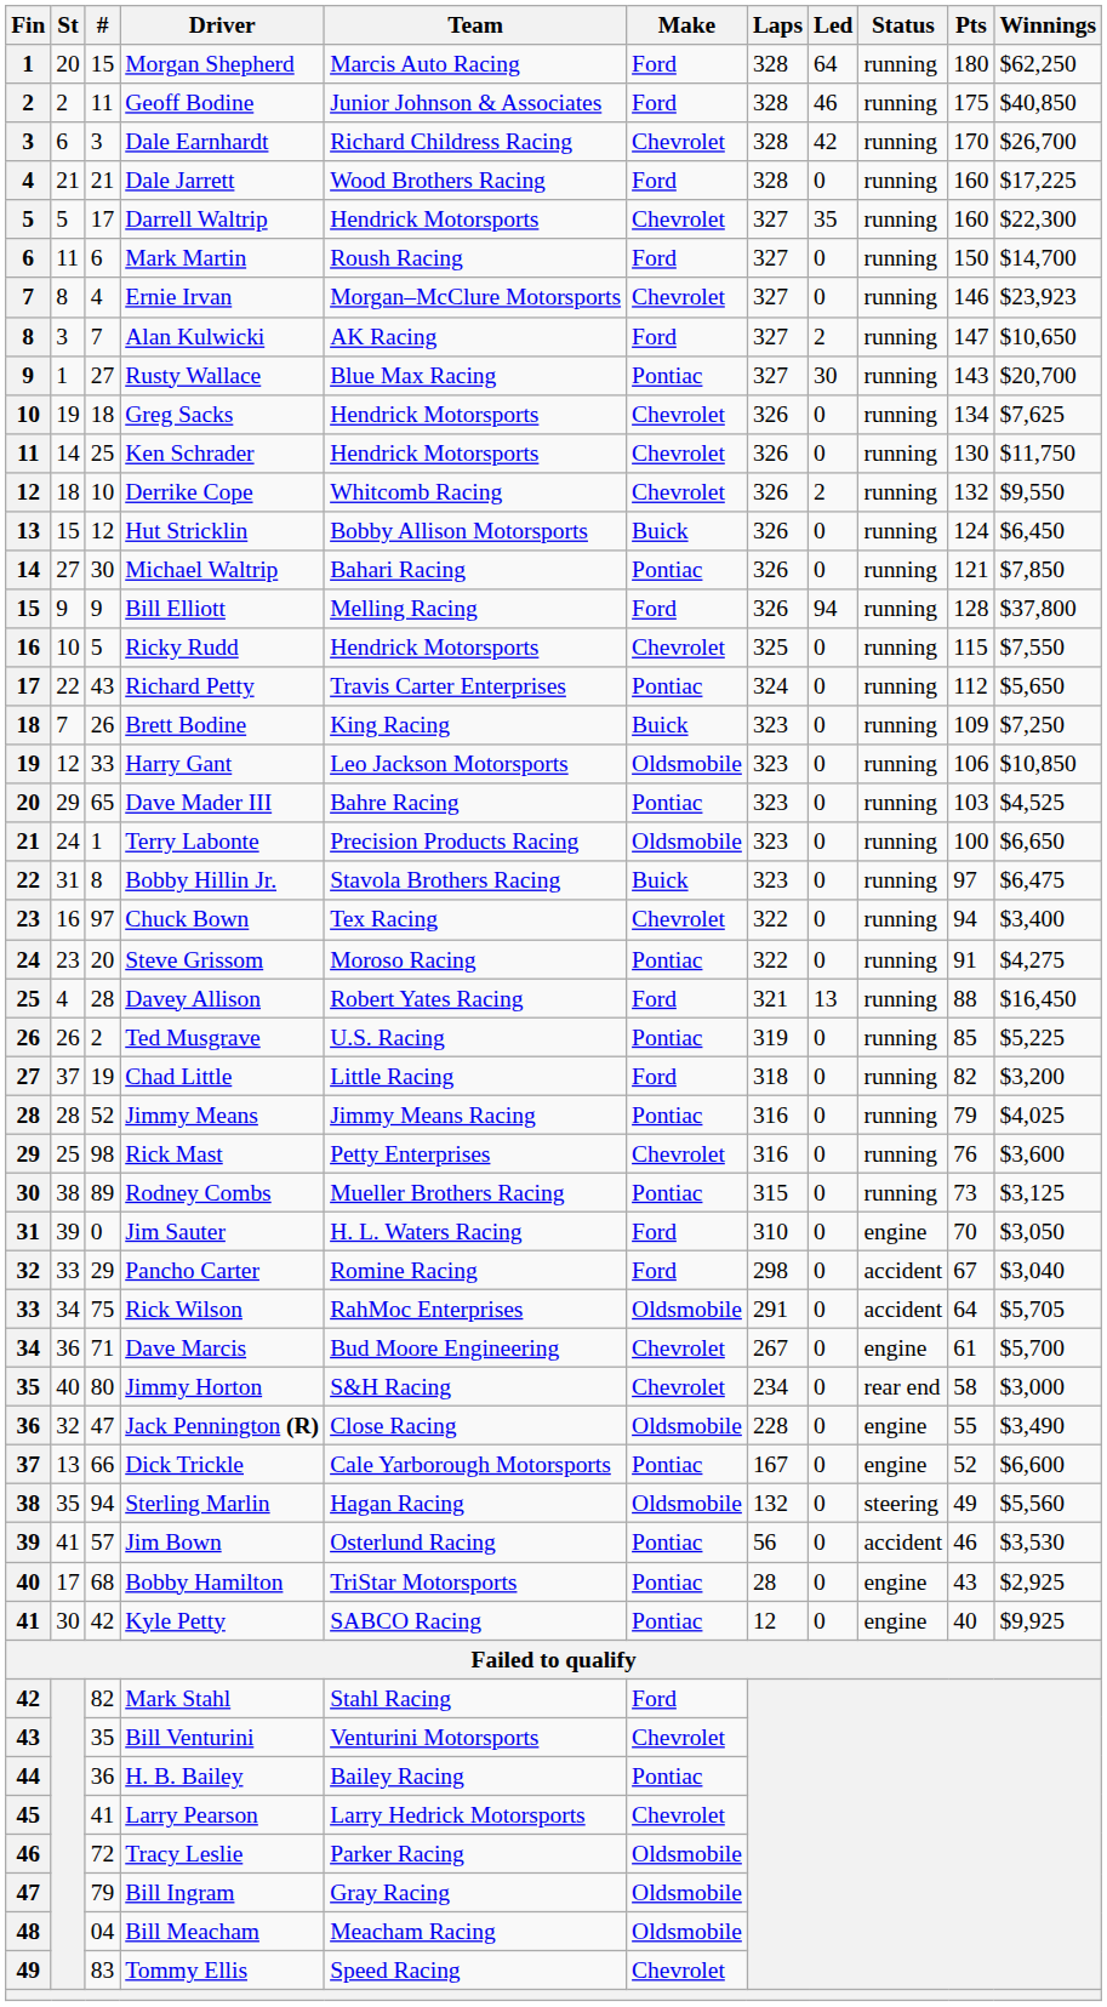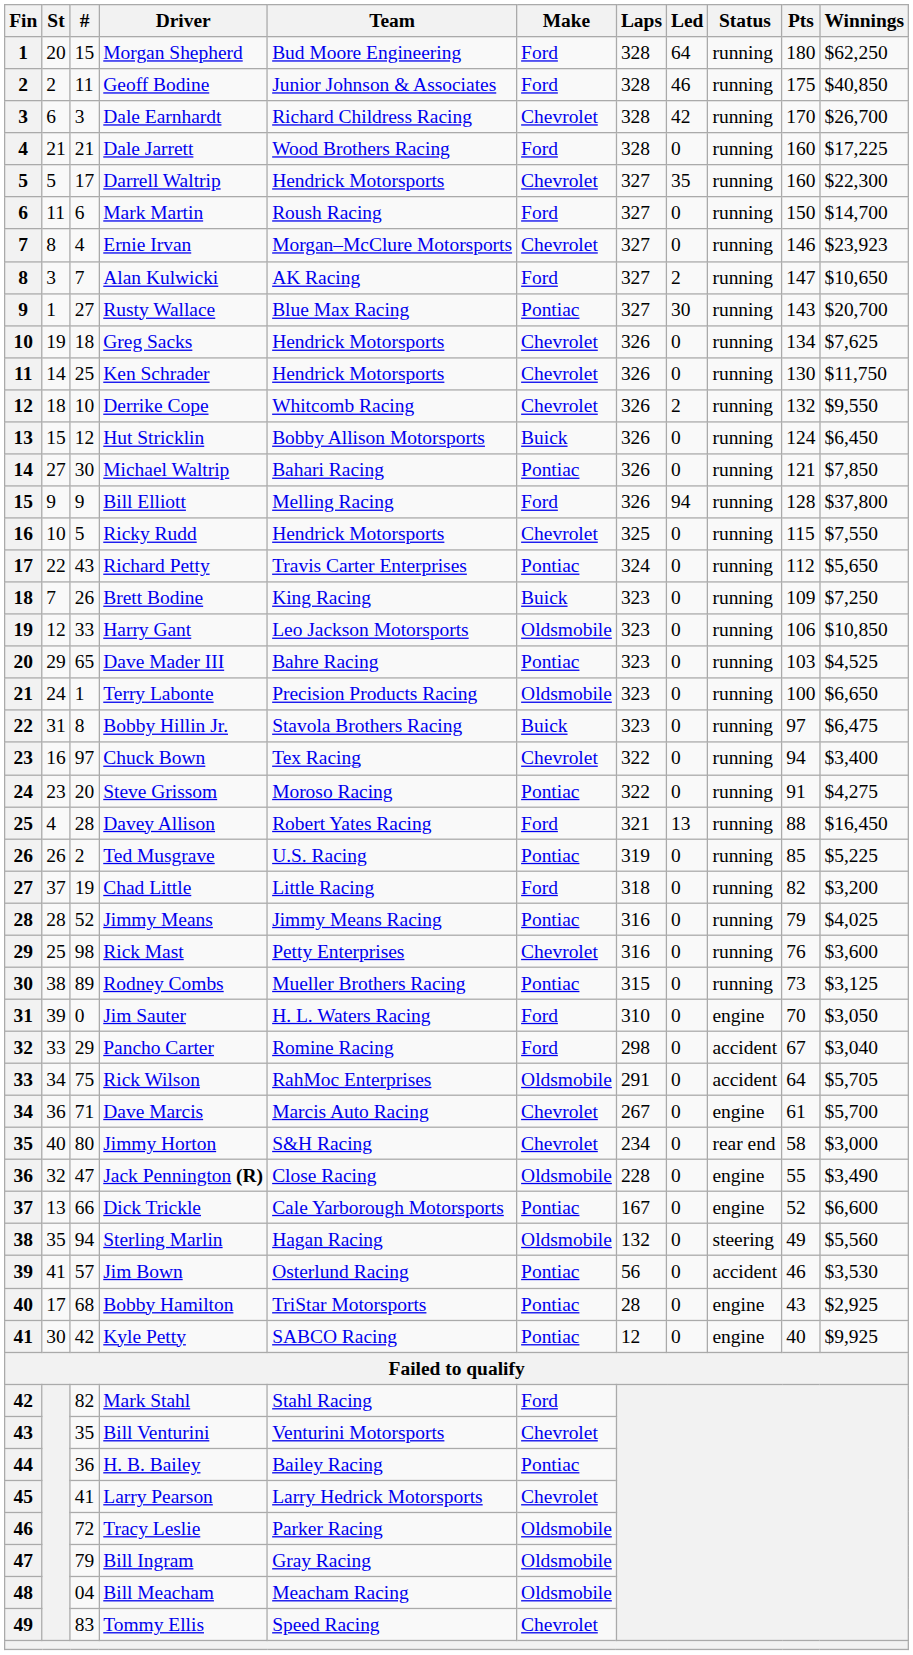 <table class="wikitable" style="font-size:95%">
 <tr>
 <th>Fin</th>
 <th>St</th>
 <th>#</th>
 <th>Driver</th>
 <th>Team</th>
 <th>Make</th>
 <th>Laps</th>
 <th>Led</th>
 <th>Status</th>
 <th>Pts</th>
 <th>Winnings</th>
 </tr>
 <tr>
 <th>1</th>
 <td>20</td>
 <td>15</td>
 <td><a href='#'>Morgan Shepherd</a></td>
-<td><a href='#'>Marcis Auto Racing</a></td>
+<td><a href='#'>Bud Moore Engineering</a></td>
 <td><a href='#'>Ford</a></td>
 <td>328</td>
 <td>64</td>
 <td>running</td>
 <td>180</td>
 <td>$62,250</td>
 </tr>
 <tr>
 <th>2</th>
 <td>2</td>
 <td>11</td>
 <td><a href='#'>Geoff Bodine</a></td>
 <td><a href='#'>Junior Johnson & Associates</a></td>
 <td><a href='#'>Ford</a></td>
 <td>328</td>
 <td>46</td>
 <td>running</td>
 <td>175</td>
 <td>$40,850</td>
 </tr>
 <tr>
 <th>3</th>
 <td>6</td>
 <td>3</td>
 <td><a href='#'>Dale Earnhardt</a></td>
 <td><a href='#'>Richard Childress Racing</a></td>
 <td><a href='#'>Chevrolet</a></td>
 <td>328</td>
 <td>42</td>
 <td>running</td>
 <td>170</td>
 <td>$26,700</td>
 </tr>
 <tr>
 <th>4</th>
 <td>21</td>
 <td>21</td>
 <td><a href='#'>Dale Jarrett</a></td>
 <td><a href='#'>Wood Brothers Racing</a></td>
 <td><a href='#'>Ford</a></td>
 <td>328</td>
 <td>0</td>
 <td>running</td>
 <td>160</td>
 <td>$17,225</td>
 </tr>
 <tr>
 <th>5</th>
 <td>5</td>
 <td>17</td>
 <td><a href='#'>Darrell Waltrip</a></td>
 <td><a href='#'>Hendrick Motorsports</a></td>
 <td><a href='#'>Chevrolet</a></td>
 <td>327</td>
 <td>35</td>
 <td>running</td>
 <td>160</td>
 <td>$22,300</td>
 </tr>
 <tr>
 <th>6</th>
 <td>11</td>
 <td>6</td>
 <td><a href='#'>Mark Martin</a></td>
 <td><a href='#'>Roush Racing</a></td>
 <td><a href='#'>Ford</a></td>
 <td>327</td>
 <td>0</td>
 <td>running</td>
 <td>150</td>
 <td>$14,700</td>
 </tr>
 <tr>
 <th>7</th>
 <td>8</td>
 <td>4</td>
 <td><a href='#'>Ernie Irvan</a></td>
 <td><a href='#'>Morgan–McClure Motorsports</a></td>
 <td><a href='#'>Chevrolet</a></td>
 <td>327</td>
 <td>0</td>
 <td>running</td>
 <td>146</td>
 <td>$23,923</td>
 </tr>
 <tr>
 <th>8</th>
 <td>3</td>
 <td>7</td>
 <td><a href='#'>Alan Kulwicki</a></td>
 <td><a href='#'>AK Racing</a></td>
 <td><a href='#'>Ford</a></td>
 <td>327</td>
 <td>2</td>
 <td>running</td>
 <td>147</td>
 <td>$10,650</td>
 </tr>
 <tr>
 <th>9</th>
 <td>1</td>
 <td>27</td>
 <td><a href='#'>Rusty Wallace</a></td>
 <td><a href='#'>Blue Max Racing</a></td>
 <td><a href='#'>Pontiac</a></td>
 <td>327</td>
 <td>30</td>
 <td>running</td>
 <td>143</td>
 <td>$20,700</td>
 </tr>
 <tr>
 <th>10</th>
 <td>19</td>
 <td>18</td>
 <td><a href='#'>Greg Sacks</a></td>
 <td><a href='#'>Hendrick Motorsports</a></td>
 <td><a href='#'>Chevrolet</a></td>
 <td>326</td>
 <td>0</td>
 <td>running</td>
 <td>134</td>
 <td>$7,625</td>
 </tr>
 <tr>
 <th>11</th>
 <td>14</td>
 <td>25</td>
 <td><a href='#'>Ken Schrader</a></td>
 <td><a href='#'>Hendrick Motorsports</a></td>
 <td><a href='#'>Chevrolet</a></td>
 <td>326</td>
 <td>0</td>
 <td>running</td>
 <td>130</td>
 <td>$11,750</td>
 </tr>
 <tr>
 <th>12</th>
 <td>18</td>
 <td>10</td>
 <td><a href='#'>Derrike Cope</a></td>
 <td><a href='#'>Whitcomb Racing</a></td>
 <td><a href='#'>Chevrolet</a></td>
 <td>326</td>
 <td>2</td>
 <td>running</td>
 <td>132</td>
 <td>$9,550</td>
 </tr>
 <tr>
 <th>13</th>
 <td>15</td>
 <td>12</td>
 <td><a href='#'>Hut Stricklin</a></td>
 <td><a href='#'>Bobby Allison Motorsports</a></td>
 <td><a href='#'>Buick</a></td>
 <td>326</td>
 <td>0</td>
 <td>running</td>
 <td>124</td>
 <td>$6,450</td>
 </tr>
 <tr>
 <th>14</th>
 <td>27</td>
 <td>30</td>
 <td><a href='#'>Michael Waltrip</a></td>
 <td><a href='#'>Bahari Racing</a></td>
 <td><a href='#'>Pontiac</a></td>
 <td>326</td>
 <td>0</td>
 <td>running</td>
 <td>121</td>
 <td>$7,850</td>
 </tr>
 <tr>
 <th>15</th>
 <td>9</td>
 <td>9</td>
 <td><a href='#'>Bill Elliott</a></td>
 <td><a href='#'>Melling Racing</a></td>
 <td><a href='#'>Ford</a></td>
 <td>326</td>
 <td>94</td>
 <td>running</td>
 <td>128</td>
 <td>$37,800</td>
 </tr>
 <tr>
 <th>16</th>
 <td>10</td>
 <td>5</td>
 <td><a href='#'>Ricky Rudd</a></td>
 <td><a href='#'>Hendrick Motorsports</a></td>
 <td><a href='#'>Chevrolet</a></td>
 <td>325</td>
 <td>0</td>
 <td>running</td>
 <td>115</td>
 <td>$7,550</td>
 </tr>
 <tr>
 <th>17</th>
 <td>22</td>
 <td>43</td>
 <td><a href='#'>Richard Petty</a></td>
 <td><a href='#'>Travis Carter Enterprises</a></td>
 <td><a href='#'>Pontiac</a></td>
 <td>324</td>
 <td>0</td>
 <td>running</td>
 <td>112</td>
 <td>$5,650</td>
 </tr>
 <tr>
 <th>18</th>
 <td>7</td>
 <td>26</td>
 <td><a href='#'>Brett Bodine</a></td>
 <td><a href='#'>King Racing</a></td>
 <td><a href='#'>Buick</a></td>
 <td>323</td>
 <td>0</td>
 <td>running</td>
 <td>109</td>
 <td>$7,250</td>
 </tr>
 <tr>
 <th>19</th>
 <td>12</td>
 <td>33</td>
 <td><a href='#'>Harry Gant</a></td>
 <td><a href='#'>Leo Jackson Motorsports</a></td>
 <td><a href='#'>Oldsmobile</a></td>
 <td>323</td>
 <td>0</td>
 <td>running</td>
 <td>106</td>
 <td>$10,850</td>
 </tr>
 <tr>
 <th>20</th>
 <td>29</td>
 <td>65</td>
 <td><a href='#'>Dave Mader III</a></td>
 <td><a href='#'>Bahre Racing</a></td>
 <td><a href='#'>Pontiac</a></td>
 <td>323</td>
 <td>0</td>
 <td>running</td>
 <td>103</td>
 <td>$4,525</td>
 </tr>
 <tr>
 <th>21</th>
 <td>24</td>
 <td>1</td>
 <td><a href='#'>Terry Labonte</a></td>
 <td><a href='#'>Precision Products Racing</a></td>
 <td><a href='#'>Oldsmobile</a></td>
 <td>323</td>
 <td>0</td>
 <td>running</td>
 <td>100</td>
 <td>$6,650</td>
 </tr>
 <tr>
 <th>22</th>
 <td>31</td>
 <td>8</td>
 <td><a href='#'>Bobby Hillin Jr.</a></td>
 <td><a href='#'>Stavola Brothers Racing</a></td>
 <td><a href='#'>Buick</a></td>
 <td>323</td>
 <td>0</td>
 <td>running</td>
 <td>97</td>
 <td>$6,475</td>
 </tr>
 <tr>
 <th>23</th>
 <td>16</td>
 <td>97</td>
 <td><a href='#'>Chuck Bown</a></td>
 <td><a href='#'>Tex Racing</a></td>
 <td><a href='#'>Chevrolet</a></td>
 <td>322</td>
 <td>0</td>
 <td>running</td>
 <td>94</td>
 <td>$3,400</td>
 </tr>
 <tr>
 <th>24</th>
 <td>23</td>
 <td>20</td>
 <td><a href='#'>Steve Grissom</a></td>
 <td><a href='#'>Moroso Racing</a></td>
 <td><a href='#'>Pontiac</a></td>
 <td>322</td>
 <td>0</td>
 <td>running</td>
 <td>91</td>
 <td>$4,275</td>
 </tr>
 <tr>
 <th>25</th>
 <td>4</td>
 <td>28</td>
 <td><a href='#'>Davey Allison</a></td>
 <td><a href='#'>Robert Yates Racing</a></td>
 <td><a href='#'>Ford</a></td>
 <td>321</td>
 <td>13</td>
 <td>running</td>
 <td>88</td>
 <td>$16,450</td>
 </tr>
 <tr>
 <th>26</th>
 <td>26</td>
 <td>2</td>
 <td><a href='#'>Ted Musgrave</a></td>
 <td><a href='#'>U.S. Racing</a></td>
 <td><a href='#'>Pontiac</a></td>
 <td>319</td>
 <td>0</td>
 <td>running</td>
 <td>85</td>
 <td>$5,225</td>
 </tr>
 <tr>
 <th>27</th>
 <td>37</td>
 <td>19</td>
 <td><a href='#'>Chad Little</a></td>
 <td><a href='#'>Little Racing</a></td>
 <td><a href='#'>Ford</a></td>
 <td>318</td>
 <td>0</td>
 <td>running</td>
 <td>82</td>
 <td>$3,200</td>
 </tr>
 <tr>
 <th>28</th>
 <td>28</td>
 <td>52</td>
 <td><a href='#'>Jimmy Means</a></td>
 <td><a href='#'>Jimmy Means Racing</a></td>
 <td><a href='#'>Pontiac</a></td>
 <td>316</td>
 <td>0</td>
 <td>running</td>
 <td>79</td>
 <td>$4,025</td>
 </tr>
 <tr>
 <th>29</th>
 <td>25</td>
 <td>98</td>
 <td><a href='#'>Rick Mast</a></td>
 <td><a href='#'>Petty Enterprises</a></td>
 <td><a href='#'>Chevrolet</a></td>
 <td>316</td>
 <td>0</td>
 <td>running</td>
 <td>76</td>
 <td>$3,600</td>
 </tr>
 <tr>
 <th>30</th>
 <td>38</td>
 <td>89</td>
 <td><a href='#'>Rodney Combs</a></td>
 <td><a href='#'>Mueller Brothers Racing</a></td>
 <td><a href='#'>Pontiac</a></td>
 <td>315</td>
 <td>0</td>
 <td>running</td>
 <td>73</td>
 <td>$3,125</td>
 </tr>
 <tr>
 <th>31</th>
 <td>39</td>
 <td>0</td>
 <td><a href='#'>Jim Sauter</a></td>
 <td><a href='#'>H. L. Waters Racing</a></td>
 <td><a href='#'>Ford</a></td>
 <td>310</td>
 <td>0</td>
 <td>engine</td>
 <td>70</td>
 <td>$3,050</td>
 </tr>
 <tr>
 <th>32</th>
 <td>33</td>
 <td>29</td>
 <td><a href='#'>Pancho Carter</a></td>
 <td><a href='#'>Romine Racing</a></td>
 <td><a href='#'>Ford</a></td>
 <td>298</td>
 <td>0</td>
 <td>accident</td>
 <td>67</td>
 <td>$3,040</td>
 </tr>
 <tr>
 <th>33</th>
 <td>34</td>
 <td>75</td>
 <td><a href='#'>Rick Wilson</a></td>
 <td><a href='#'>RahMoc Enterprises</a></td>
 <td><a href='#'>Oldsmobile</a></td>
 <td>291</td>
 <td>0</td>
 <td>accident</td>
 <td>64</td>
 <td>$5,705</td>
 </tr>
 <tr>
 <th>34</th>
 <td>36</td>
 <td>71</td>
 <td><a href='#'>Dave Marcis</a></td>
-<td><a href='#'>Bud Moore Engineering</a></td>
+<td><a href='#'>Marcis Auto Racing</a></td>
 <td><a href='#'>Chevrolet</a></td>
 <td>267</td>
 <td>0</td>
 <td>engine</td>
 <td>61</td>
 <td>$5,700</td>
 </tr>
 <tr>
 <th>35</th>
 <td>40</td>
 <td>80</td>
 <td><a href='#'>Jimmy Horton</a></td>
 <td><a href='#'>S&H Racing</a></td>
 <td><a href='#'>Chevrolet</a></td>
 <td>234</td>
 <td>0</td>
 <td>rear end</td>
 <td>58</td>
 <td>$3,000</td>
 </tr>
 <tr>
 <th>36</th>
 <td>32</td>
 <td>47</td>
 <td><a href='#'>Jack Pennington</a> <strong>(R)</strong></td>
 <td><a href='#'>Close Racing</a></td>
 <td><a href='#'>Oldsmobile</a></td>
 <td>228</td>
 <td>0</td>
 <td>engine</td>
 <td>55</td>
 <td>$3,490</td>
 </tr>
 <tr>
 <th>37</th>
 <td>13</td>
 <td>66</td>
 <td><a href='#'>Dick Trickle</a></td>
 <td><a href='#'>Cale Yarborough Motorsports</a></td>
 <td><a href='#'>Pontiac</a></td>
 <td>167</td>
 <td>0</td>
 <td>engine</td>
 <td>52</td>
 <td>$6,600</td>
 </tr>
 <tr>
 <th>38</th>
 <td>35</td>
 <td>94</td>
 <td><a href='#'>Sterling Marlin</a></td>
 <td><a href='#'>Hagan Racing</a></td>
 <td><a href='#'>Oldsmobile</a></td>
 <td>132</td>
 <td>0</td>
 <td>steering</td>
 <td>49</td>
 <td>$5,560</td>
 </tr>
 <tr>
 <th>39</th>
 <td>41</td>
 <td>57</td>
 <td><a href='#'>Jim Bown</a></td>
 <td><a href='#'>Osterlund Racing</a></td>
 <td><a href='#'>Pontiac</a></td>
 <td>56</td>
 <td>0</td>
 <td>accident</td>
 <td>46</td>
 <td>$3,530</td>
 </tr>
 <tr>
 <th>40</th>
 <td>17</td>
 <td>68</td>
 <td><a href='#'>Bobby Hamilton</a></td>
 <td><a href='#'>TriStar Motorsports</a></td>
 <td><a href='#'>Pontiac</a></td>
 <td>28</td>
 <td>0</td>
 <td>engine</td>
 <td>43</td>
 <td>$2,925</td>
 </tr>
 <tr>
 <th>41</th>
 <td>30</td>
 <td>42</td>
 <td><a href='#'>Kyle Petty</a></td>
 <td><a href='#'>SABCO Racing</a></td>
 <td><a href='#'>Pontiac</a></td>
 <td>12</td>
 <td>0</td>
 <td>engine</td>
 <td>40</td>
 <td>$9,925</td>
 </tr>
 <tr>
 <th colspan="11">Failed to qualify</th>
 </tr>
 <tr>
 <th>42</th>
 <th rowspan="8"></th>
 <td>82</td>
 <td><a href='#'>Mark Stahl</a></td>
 <td><a href='#'>Stahl Racing</a></td>
 <td><a href='#'>Ford</a></td>
 <th colspan="5" rowspan="8"></th>
 </tr>
 <tr>
 <th>43</th>
 <td>35</td>
 <td><a href='#'>Bill Venturini</a></td>
 <td><a href='#'>Venturini Motorsports</a></td>
 <td><a href='#'>Chevrolet</a></td>
 </tr>
 <tr>
 <th>44</th>
 <td>36</td>
 <td><a href='#'>H. B. Bailey</a></td>
 <td><a href='#'>Bailey Racing</a></td>
 <td><a href='#'>Pontiac</a></td>
 </tr>
 <tr>
 <th>45</th>
 <td>41</td>
 <td><a href='#'>Larry Pearson</a></td>
 <td><a href='#'>Larry Hedrick Motorsports</a></td>
 <td><a href='#'>Chevrolet</a></td>
 </tr>
 <tr>
 <th>46</th>
 <td>72</td>
 <td><a href='#'>Tracy Leslie</a></td>
 <td><a href='#'>Parker Racing</a></td>
 <td><a href='#'>Oldsmobile</a></td>
 </tr>
 <tr>
 <th>47</th>
 <td>79</td>
 <td><a href='#'>Bill Ingram</a></td>
 <td><a href='#'>Gray Racing</a></td>
 <td><a href='#'>Oldsmobile</a></td>
 </tr>
 <tr>
 <th>48</th>
 <td>04</td>
 <td><a href='#'>Bill Meacham</a></td>
 <td><a href='#'>Meacham Racing</a></td>
 <td><a href='#'>Oldsmobile</a></td>
 </tr>
 <tr>
 <th>49</th>
 <td>83</td>
 <td><a href='#'>Tommy Ellis</a></td>
 <td><a href='#'>Speed Racing</a></td>
 <td><a href='#'>Chevrolet</a></td>
 </tr>
 <tr>
 <th colspan="11"></th>
 </tr>
 </table>
